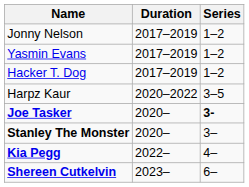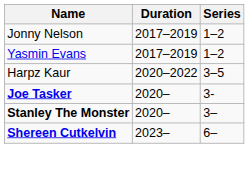 <table class="wikitable">
 <tr>
 <th>Name</th>
 <th>Duration</th>
 <th>Series</th>
 </tr>
 <tr>
 <td>Jonny Nelson</td>
 <td>2017–2019</td>
 <td>1–2</td>
 </tr>
 <tr>
 <td><a href='#'>Yasmin Evans</a></td>
 <td>2017–2019</td>
 <td>1–2</td>
 </tr>
 <tr>
-<td><a href='#'>Hacker T. Dog</a></td>
-<td>2017–2019</td>
-<td>1–2</td>
-</tr>
-<tr>
 <td>Harpz Kaur</td>
 <td>2020–2022</td>
 <td>3–5 </td>
 </tr>
 <tr>
 <td><strong><a href='#'>Joe Tasker</a></strong></td>
 <td>2020–</td>
-<td><strong>3-</strong></td>
+<td>3-</td>
 </tr>
 <tr>
 <td><strong>Stanley The Monster</strong></td>
 <td>2020–</td>
 <td>3–</td>
 </tr>
 <tr>
-<td><strong><a href='#'>Kia Pegg</a></strong></td>
-<td>2022–</td>
-<td>4–</td>
-</tr>
-<tr>
 <td><strong><a href='#'>Shereen Cutkelvin</a></strong></td>
 <td>2023–</td>
 <td>6– </td>
 </tr>
 </table>
